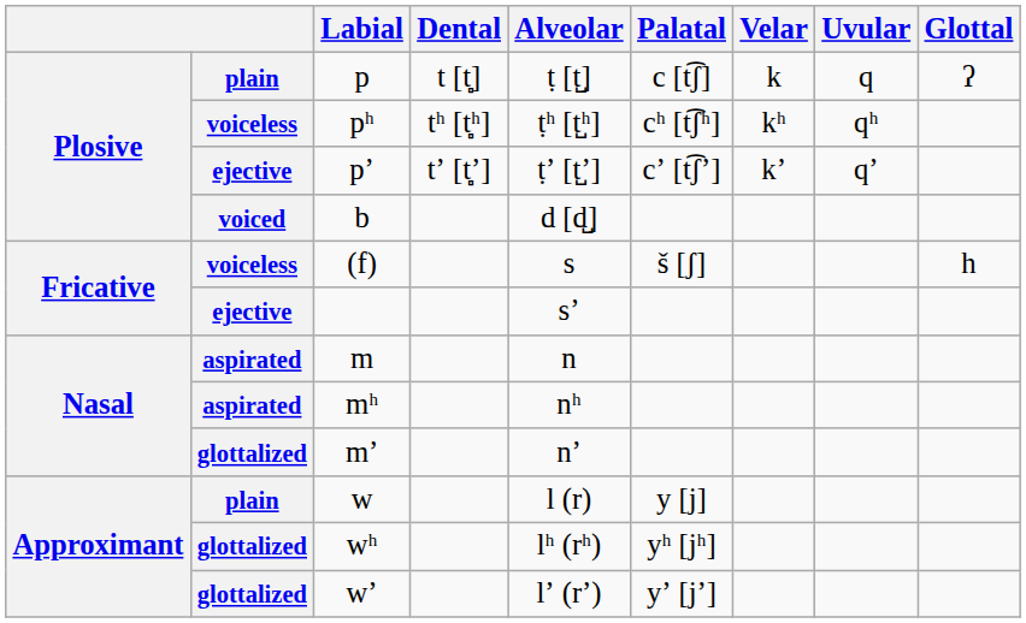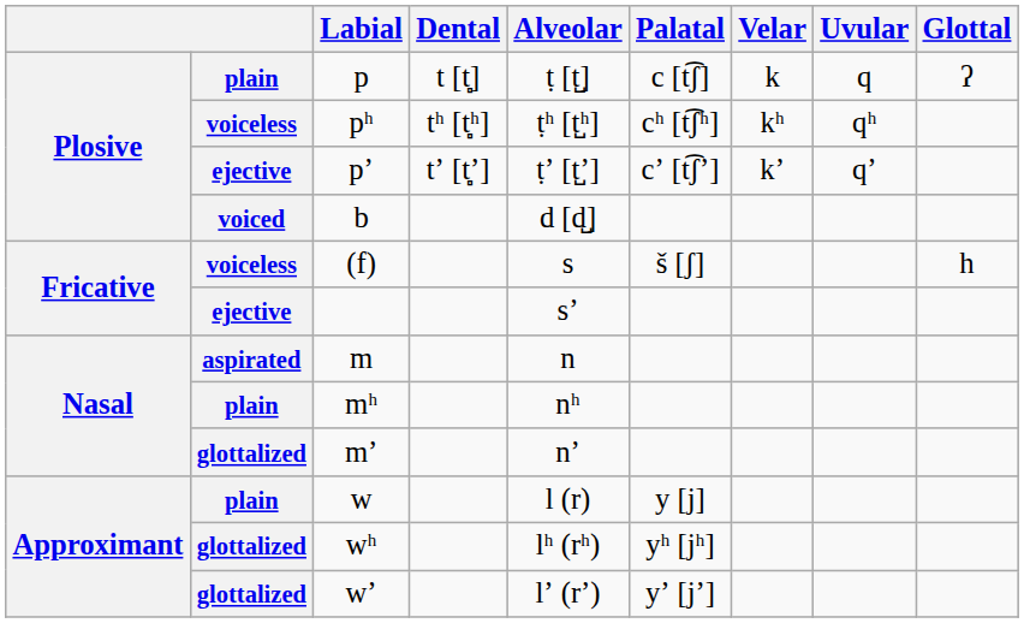 <table class="wikitable">
 <tr>
 <th colspan=2></th>
 <th align="center"><a href='#'>Labial</a></th>
 <th align="center"><a href='#'>Dental</a></th>
 <th align="center"><a href='#'>Alveolar</a></th>
 <th align="center"><a href='#'>Palatal</a></th>
 <th align="center"><a href='#'>Velar</a></th>
 <th align="center"><a href='#'>Uvular</a></th>
 <th align="center"><a href='#'>Glottal</a></th>
 </tr>
 <tr>
 <th rowspan=4><a href='#'>Plosive</a></th>
 <th><small><a href='#'>plain</a></small></th>
 <td align="center">p</td>
 <td align="center">t [t̻]</td>
 <td align="center">ṭ [t̺]</td>
 <td align="center">c [t͡ʃ]</td>
 <td align="center">k</td>
 <td align="center">q</td>
 <td align="center">ʔ</td>
 </tr>
 <tr>
 <th><small><a href='#'>voiceless</a></small></th>
 <td align="center">pʰ</td>
 <td align="center">tʰ [t̻ʰ]</td>
 <td align="center">ṭʰ [t̺ʰ]</td>
 <td align="center">cʰ [t͡ʃʰ]</td>
 <td align="center">kʰ</td>
 <td align="center">qʰ</td>
 <td></td>
 </tr>
 <tr>
 <th><small><a href='#'>ejective</a></small></th>
 <td align="center">pʼ</td>
 <td align="center">tʼ [t̻ʼ]</td>
 <td align="center">ṭʼ [t̺ʼ]</td>
 <td align="center">cʼ [t͡ʃʼ]</td>
 <td align="center">kʼ</td>
 <td align="center">qʼ</td>
 <td></td>
 </tr>
 <tr>
 <th><small> <a href='#'>voiced</a></small></th>
 <td align="center">b</td>
 <td></td>
 <td align="center">d [d̺]</td>
 <td></td>
 <td></td>
 <td></td>
 <td></td>
 </tr>
 <tr>
 <th rowspan=2><a href='#'>Fricative</a></th>
 <th><small><a href='#'>voiceless</a></small></th>
 <td align="center">(f)</td>
 <td></td>
 <td align="center">s</td>
 <td align="center">š [ʃ]</td>
 <td></td>
 <td></td>
 <td align="center">h</td>
 </tr>
 <tr>
 <th><small><a href='#'>ejective</a></small></th>
 <td></td>
 <td></td>
 <td align="center">sʼ</td>
 <td></td>
 <td></td>
 <td></td>
 <td></td>
 </tr>
 <tr>
 <th rowspan=3><a href='#'>Nasal</a></th>
 <th><small><a href='#'>aspirated</a></small></th>
 <td align="center">m</td>
 <td></td>
 <td align="center">n</td>
 <td></td>
 <td></td>
 <td></td>
 <td></td>
 </tr>
 <tr>
-<th><small><a href='#'>aspirated</a></small></th>
+<th><small><a href='#'>plain</a></small></th>
 <td align="center">mʰ</td>
 <td></td>
 <td align="center">nʰ</td>
 <td></td>
 <td></td>
 <td></td>
 <td></td>
 </tr>
 <tr>
 <th><small><a href='#'>glottalized</a></small></th>
 <td align="center">mʼ</td>
 <td></td>
 <td align="center">nʼ</td>
 <td></td>
 <td></td>
 <td></td>
 <td></td>
 </tr>
 <tr>
 <th rowspan=3><a href='#'>Approximant</a></th>
 <th><small><a href='#'>plain</a></small></th>
 <td align="center">w</td>
 <td></td>
 <td align="center">l (r)</td>
 <td align="center">y [j]</td>
 <td></td>
 <td></td>
 <td></td>
 </tr>
 <tr>
 <th><small><a href='#'>glottalized</a></small></th>
 <td align="center">wʰ</td>
 <td></td>
 <td align="center">lʰ (rʰ)</td>
 <td align="center">yʰ [jʰ]</td>
 <td></td>
 <td></td>
 <td></td>
 </tr>
 <tr>
 <th><small><a href='#'>glottalized</a></small></th>
 <td align="center">wʼ</td>
 <td></td>
 <td align="center">lʼ (rʼ)</td>
 <td align="center">yʼ [jʼ]</td>
 <td></td>
 <td></td>
 <td></td>
 </tr>
 </table>
